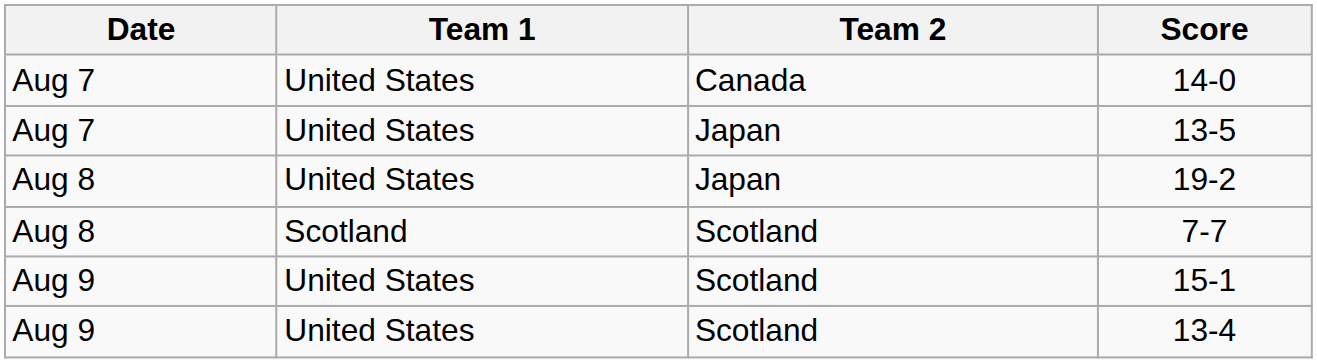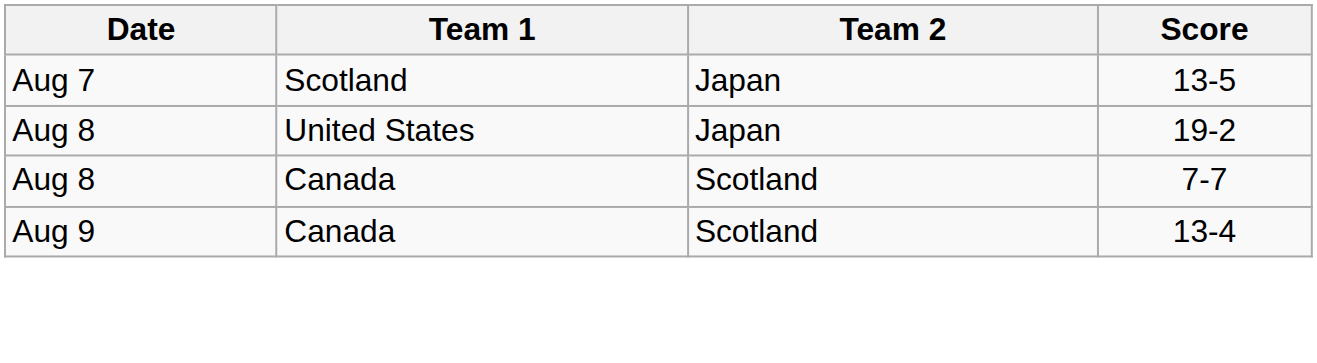 <table class="wikitable" style="font-size: 100%">
 <tr>
 <th width=130>Date</th>
 <th width=200>Team 1</th>
 <th width=200>Team 2</th>
 <th width=100>Score</th>
 </tr>
 <tr>
 <td>Aug 7</td>
-<td>United States</td>
-<td>Canada</td>
-<td style="text-align:center">14-0</td>
-</tr>
-<tr>
-<td>Aug 7</td>
-<td>United States</td>
+<td>Scotland</td>
 <td>Japan</td>
 <td style="text-align:center">13-5</td>
 </tr>
 <tr>
 <td>Aug 8</td>
 <td>United States</td>
 <td>Japan</td>
 <td style="text-align:center">19-2</td>
 </tr>
 <tr>
 <td>Aug 8</td>
-<td>Scotland</td>
+<td>Canada</td>
 <td>Scotland</td>
 <td style="text-align:center">7-7</td>
 </tr>
 <tr>
 <td>Aug 9</td>
-<td>United States</td>
-<td>Scotland</td>
-<td style="text-align:center">15-1</td>
-</tr>
-<tr>
-<td>Aug 9</td>
-<td>United States</td>
+<td>Canada</td>
 <td>Scotland</td>
 <td style="text-align:center">13-4</td>
 </tr>
 </table>
